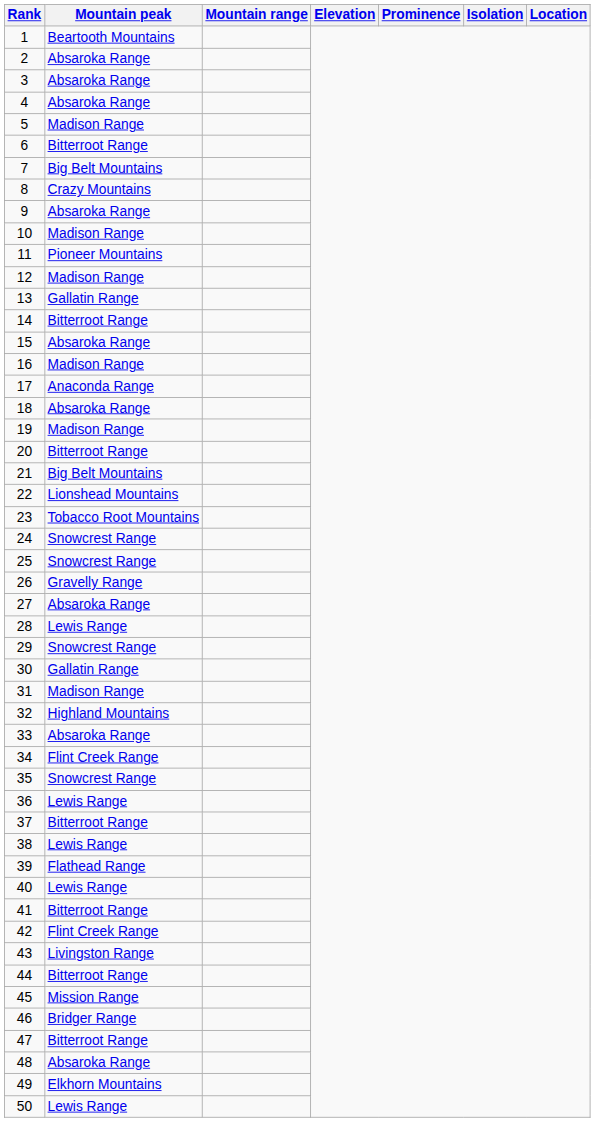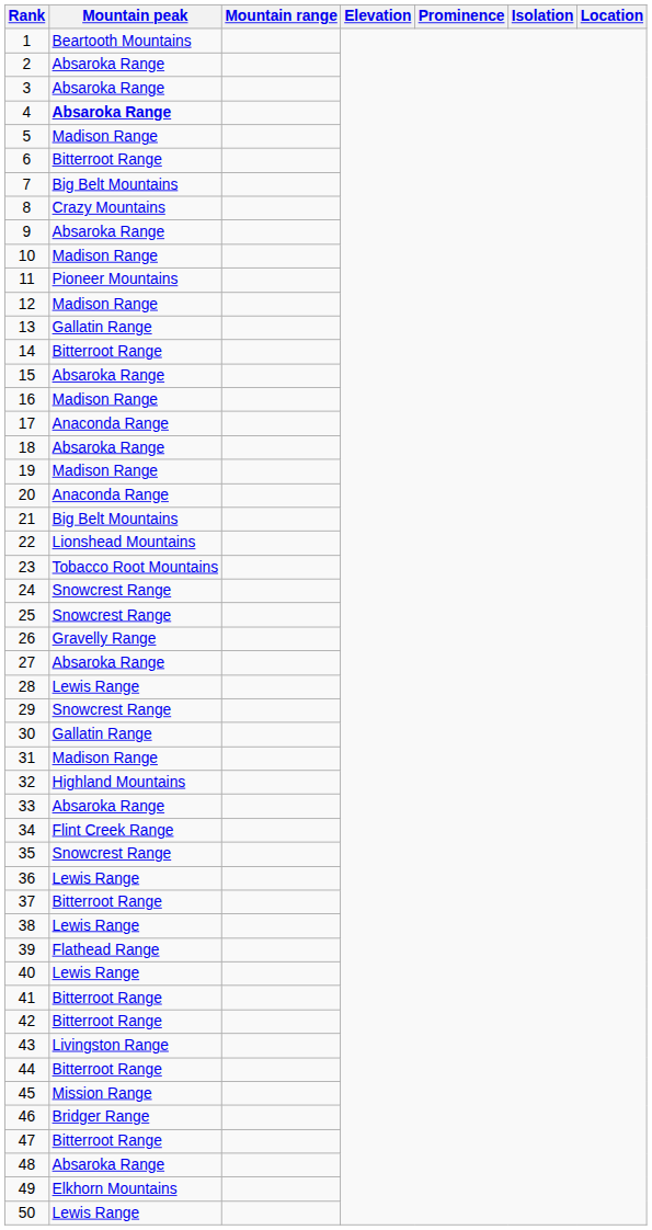 <table class="wikitable sortable">
 <tr>
 <th><a href='#'>Rank</a></th>
 <th><a href='#'>Mountain peak</a></th>
 <th><a href='#'>Mountain range</a></th>
 <th><a href='#'>Elevation</a></th>
 <th><a href='#'>Prominence</a></th>
 <th><a href='#'>Isolation</a></th>
 <th><a href='#'>Location</a></th>
 </tr>
 <tr>
 <td align=center>1<br></td>
 <td><a href='#'>Beartooth Mountains</a><br></td>
 <td></td>
 </tr>
 <tr>
 <td align=center>2<br></td>
 <td><a href='#'>Absaroka Range</a><br></td>
 <td></td>
 </tr>
 <tr>
 <td align=center>3<br></td>
 <td><a href='#'>Absaroka Range</a><br></td>
 <td></td>
 </tr>
 <tr>
 <td align=center>4<br></td>
-<td><a href='#'>Absaroka Range</a><br></td>
+<td><strong><a href='#'>Absaroka Range</a><br></strong></td>
 <td></td>
 </tr>
 <tr>
 <td align=center>5<br></td>
 <td><a href='#'>Madison Range</a><br></td>
 <td></td>
 </tr>
 <tr>
 <td align=center>6<br></td>
 <td><a href='#'>Bitterroot Range</a><br></td>
 <td></td>
 </tr>
 <tr>
 <td align=center>7<br></td>
 <td><a href='#'>Big Belt Mountains</a><br></td>
 <td></td>
 </tr>
 <tr>
 <td align=center>8<br></td>
 <td><a href='#'>Crazy Mountains</a><br></td>
 <td></td>
 </tr>
 <tr>
 <td align=center>9<br></td>
 <td><a href='#'>Absaroka Range</a><br></td>
 <td></td>
 </tr>
 <tr>
 <td align=center>10<br></td>
 <td><a href='#'>Madison Range</a><br></td>
 <td></td>
 </tr>
 <tr>
 <td align=center>11<br></td>
 <td><a href='#'>Pioneer Mountains</a><br></td>
 <td></td>
 </tr>
 <tr>
 <td align=center>12<br></td>
 <td><a href='#'>Madison Range</a><br></td>
 <td></td>
 </tr>
 <tr>
 <td align=center>13<br></td>
 <td><a href='#'>Gallatin Range</a><br></td>
 <td></td>
 </tr>
 <tr>
 <td align=center>14<br></td>
 <td><a href='#'>Bitterroot Range</a><br></td>
 <td></td>
 </tr>
 <tr>
 <td align=center>15<br></td>
 <td><a href='#'>Absaroka Range</a><br></td>
 <td></td>
 </tr>
 <tr>
 <td align=center>16<br></td>
 <td><a href='#'>Madison Range</a><br></td>
 <td></td>
 </tr>
 <tr>
 <td align=center>17<br></td>
 <td><a href='#'>Anaconda Range</a><br></td>
 <td></td>
 </tr>
 <tr>
 <td align=center>18<br></td>
 <td><a href='#'>Absaroka Range</a><br></td>
 <td></td>
 </tr>
 <tr>
 <td align=center>19<br></td>
 <td><a href='#'>Madison Range</a><br></td>
 <td></td>
 </tr>
 <tr>
 <td align=center>20<br></td>
-<td><a href='#'>Bitterroot Range</a><br></td>
+<td><a href='#'>Anaconda Range</a><br></td>
 <td></td>
 </tr>
 <tr>
 <td align=center>21<br></td>
 <td><a href='#'>Big Belt Mountains</a><br></td>
 <td></td>
 </tr>
 <tr>
 <td align=center>22<br></td>
 <td><a href='#'>Lionshead Mountains</a><br></td>
 <td></td>
 </tr>
 <tr>
 <td align=center>23<br></td>
 <td><a href='#'>Tobacco Root Mountains</a><br></td>
 <td></td>
 </tr>
 <tr>
 <td align=center>24<br></td>
 <td><a href='#'>Snowcrest Range</a><br></td>
 <td></td>
 </tr>
 <tr>
 <td align=center>25<br></td>
 <td><a href='#'>Snowcrest Range</a><br></td>
 <td></td>
 </tr>
 <tr>
 <td align=center>26<br></td>
 <td><a href='#'>Gravelly Range</a><br></td>
 <td></td>
 </tr>
 <tr>
 <td align=center>27<br></td>
 <td><a href='#'>Absaroka Range</a><br></td>
 <td></td>
 </tr>
 <tr>
 <td align=center>28<br></td>
 <td><a href='#'>Lewis Range</a><br></td>
 <td></td>
 </tr>
 <tr>
 <td align=center>29<br></td>
 <td><a href='#'>Snowcrest Range</a><br></td>
 <td></td>
 </tr>
 <tr>
 <td align=center>30<br></td>
 <td><a href='#'>Gallatin Range</a><br></td>
 <td></td>
 </tr>
 <tr>
 <td align=center>31<br></td>
 <td><a href='#'>Madison Range</a><br></td>
 <td></td>
 </tr>
 <tr>
 <td align=center>32<br></td>
 <td><a href='#'>Highland Mountains</a><br></td>
 <td></td>
 </tr>
 <tr>
 <td align=center>33<br></td>
 <td><a href='#'>Absaroka Range</a><br></td>
 <td></td>
 </tr>
 <tr>
 <td align=center>34<br></td>
 <td><a href='#'>Flint Creek Range</a><br></td>
 <td></td>
 </tr>
 <tr>
 <td align=center>35<br></td>
 <td><a href='#'>Snowcrest Range</a><br></td>
 <td></td>
 </tr>
 <tr>
 <td align=center>36<br></td>
 <td><a href='#'>Lewis Range</a><br></td>
 <td></td>
 </tr>
 <tr>
 <td align=center>37<br></td>
 <td><a href='#'>Bitterroot Range</a><br></td>
 <td></td>
 </tr>
 <tr>
 <td align=center>38<br></td>
 <td><a href='#'>Lewis Range</a><br></td>
 <td></td>
 </tr>
 <tr>
 <td align=center>39<br></td>
 <td><a href='#'>Flathead Range</a><br></td>
 <td></td>
 </tr>
 <tr>
 <td align=center>40<br></td>
 <td><a href='#'>Lewis Range</a><br></td>
 <td></td>
 </tr>
 <tr>
 <td align=center>41<br></td>
 <td><a href='#'>Bitterroot Range</a><br></td>
 <td></td>
 </tr>
 <tr>
 <td align=center>42<br></td>
-<td><a href='#'>Flint Creek Range</a><br></td>
+<td><a href='#'>Bitterroot Range</a><br></td>
 <td></td>
 </tr>
 <tr>
 <td align=center>43<br></td>
 <td><a href='#'>Livingston Range</a><br></td>
 <td></td>
 </tr>
 <tr>
 <td align=center>44<br></td>
 <td><a href='#'>Bitterroot Range</a><br></td>
 <td></td>
 </tr>
 <tr>
 <td align=center>45<br></td>
 <td><a href='#'>Mission Range</a><br></td>
 <td></td>
 </tr>
 <tr>
 <td align=center>46<br></td>
 <td><a href='#'>Bridger Range</a><br></td>
 <td></td>
 </tr>
 <tr>
 <td align=center>47<br></td>
 <td><a href='#'>Bitterroot Range</a><br></td>
 <td></td>
 </tr>
 <tr>
 <td align=center>48<br></td>
 <td><a href='#'>Absaroka Range</a><br></td>
 <td></td>
 </tr>
 <tr>
 <td align=center>49<br></td>
 <td><a href='#'>Elkhorn Mountains</a><br></td>
 <td></td>
 </tr>
 <tr>
 <td align=center>50<br></td>
 <td><a href='#'>Lewis Range</a><br></td>
 <td></td>
 </tr>
 </table>
